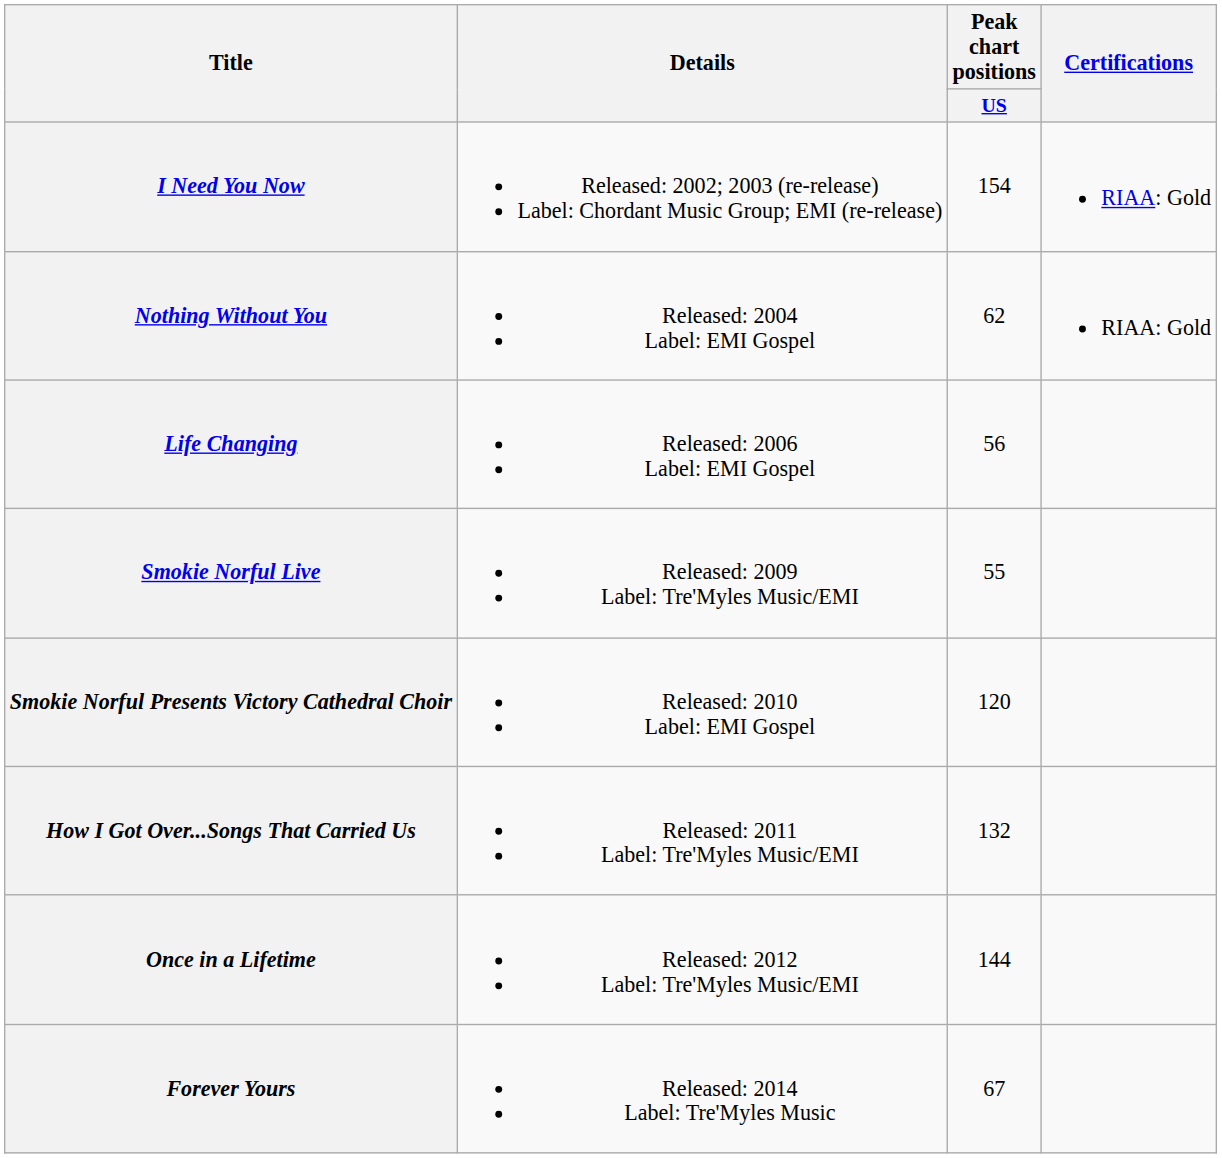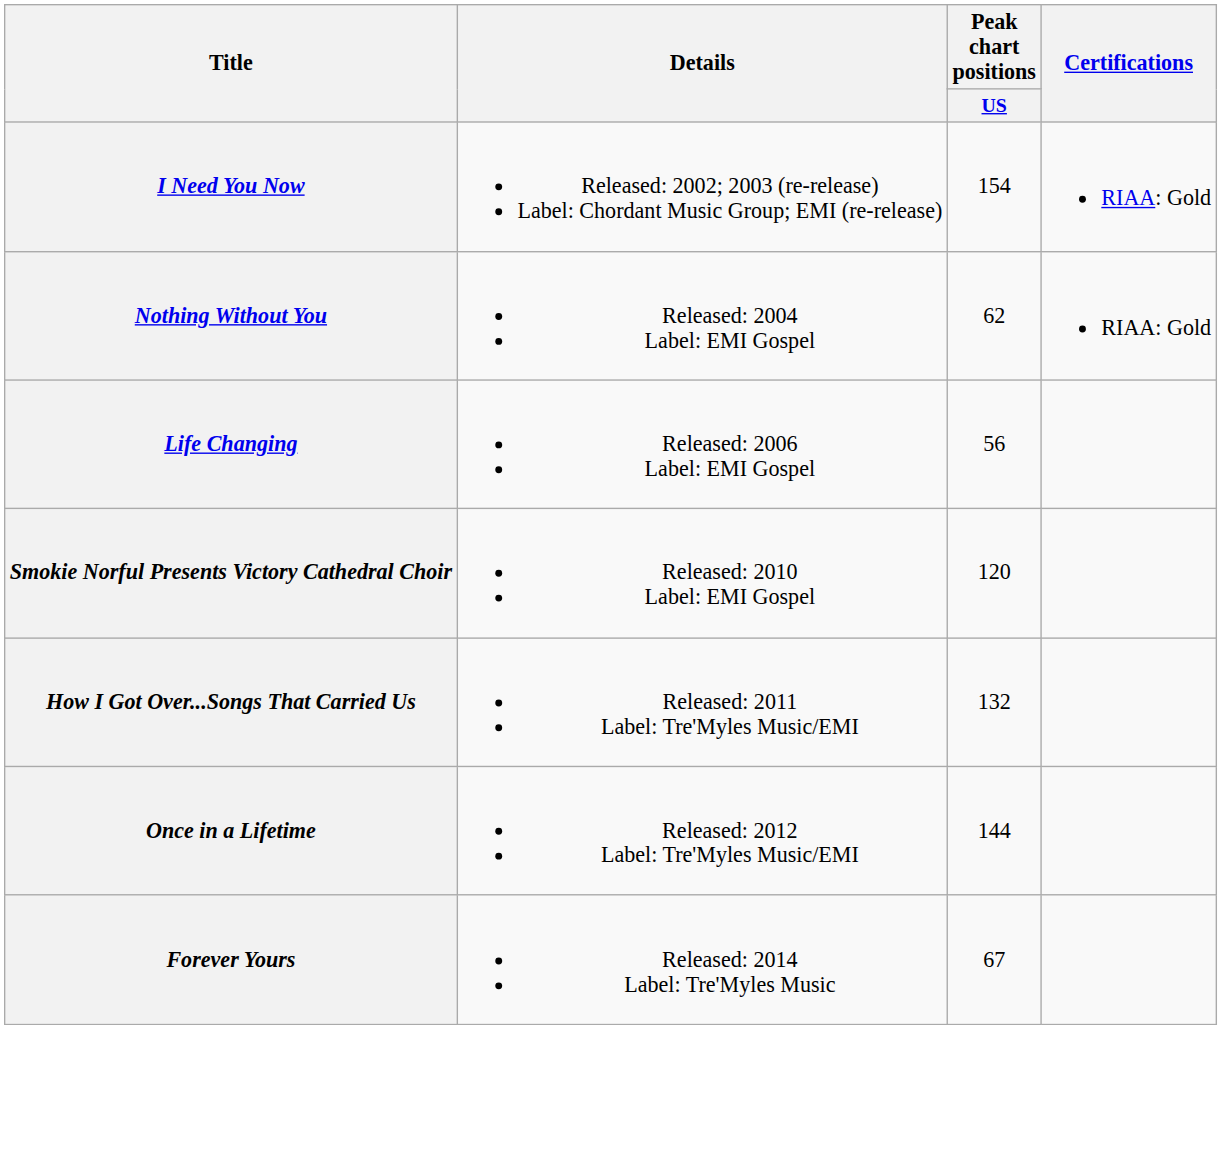 <table class="wikitable plainrowheaders" style="text-align:center">
 <tr>
 <th scope="col" rowspan="2">Title</th>
 <th scope="col" rowspan="2">Details</th>
 <th scope="col" colspan="1">Peak chart positions</th>
 <th scope="col" rowspan="2"><a href='#'>Certifications</a></th>
 </tr>
 <tr>
 <th scope="col" style="width:3em;font-size:90%"><a href='#'>US</a><br></th>
 </tr>
 <tr>
 <th scope="row"><em><a href='#'>I Need You Now</a></em></th>
 <td><br><ul><li>Released: 2002; 2003 (re-release)</li><li>Label: Chordant Music Group; EMI (re-release)</li></ul></td>
 <td>154</td>
 <td><br><ul><li><a href='#'>RIAA</a>: Gold</li></ul></td>
 </tr>
 <tr>
 <th scope="row"><em><a href='#'>Nothing Without You</a></em></th>
 <td><br><ul><li>Released: 2004</li><li>Label: EMI Gospel</li></ul></td>
 <td>62</td>
 <td><br><ul><li>RIAA: Gold</li></ul></td>
 </tr>
 <tr>
 <th scope="row"><em><a href='#'>Life Changing</a></em></th>
 <td><br><ul><li>Released: 2006</li><li>Label: EMI Gospel</li></ul></td>
 <td>56</td>
 <td></td>
 </tr>
 <tr>
-<th scope="row"><em><a href='#'>Smokie Norful Live</a></em></th>
-<td><br><ul><li>Released: 2009</li><li>Label: Tre'Myles Music/EMI</li></ul></td>
-<td>55</td>
-<td></td>
-</tr>
-<tr>
 <th scope="row"><em>Smokie Norful Presents Victory Cathedral Choir</em></th>
 <td><br><ul><li>Released: 2010</li><li>Label: EMI Gospel</li></ul></td>
 <td>120</td>
 <td></td>
 </tr>
 <tr>
 <th scope="row"><em>How I Got Over...Songs That Carried Us</em></th>
 <td><br><ul><li>Released: 2011</li><li>Label: Tre'Myles Music/EMI</li></ul></td>
 <td>132</td>
 <td></td>
 </tr>
 <tr>
 <th scope="row"><em>Once in a Lifetime</em></th>
 <td><br><ul><li>Released: 2012</li><li>Label: Tre'Myles Music/EMI</li></ul></td>
 <td>144</td>
 <td></td>
 </tr>
 <tr>
 <th scope="row"><em>Forever Yours</em></th>
 <td><br><ul><li>Released: 2014</li><li>Label: Tre'Myles Music</li></ul></td>
 <td>67</td>
 <td></td>
 </tr>
 </table>
